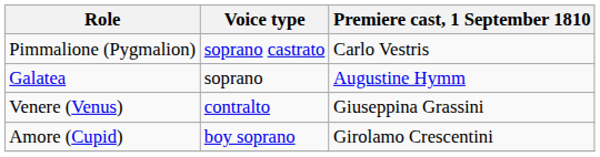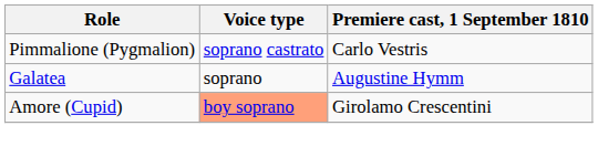 <table class="wikitable">
 <tr>
 <th>Role</th>
 <th>Voice type</th>
 <th>Premiere cast, 1 September 1810</th>
 </tr>
 <tr>
 <td>Pimmalione (Pygmalion)</td>
 <td><a href='#'>soprano</a> <a href='#'>castrato</a></td>
 <td>Carlo Vestris</td>
 </tr>
 <tr>
 <td><a href='#'>Galatea</a></td>
 <td>soprano</td>
 <td><a href='#'>Augustine Hymm</a></td>
 </tr>
 <tr>
-<td>Venere (<a href='#'>Venus</a>)</td>
-<td><a href='#'>contralto</a></td>
-<td>Giuseppina Grassini</td>
-</tr>
-<tr>
 <td>Amore (<a href='#'>Cupid</a>)</td>
-<td><a href='#'>boy soprano</a></td>
+<td style="background: lightsalmon;"><a href='#'>boy soprano</a></td>
 <td>Girolamo Crescentini</td>
 </tr>
 <tr>
 </tr>
 </table>
